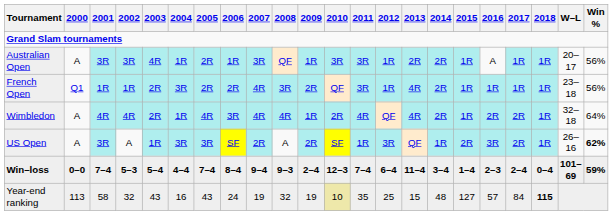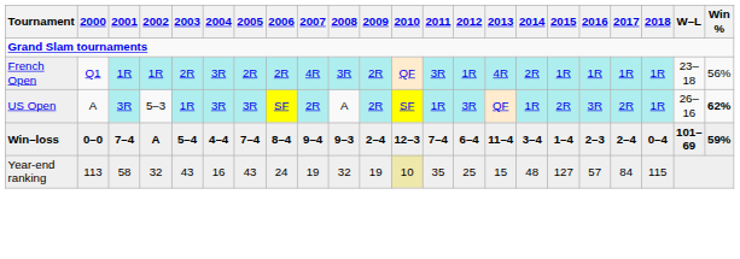 <table class=wikitable style=text-align:center;font-size:96%>
 <tr>
 <th>Tournament</th>
 <th width=35><a href='#'>2000</a></th>
 <th width=35><a href='#'>2001</a></th>
 <th width=35><a href='#'>2002</a></th>
 <th width=35><a href='#'>2003</a></th>
 <th width=35><a href='#'>2004</a></th>
 <th width=35><a href='#'>2005</a></th>
 <th width=35><a href='#'>2006</a></th>
 <th width=35><a href='#'>2007</a></th>
 <th width=35><a href='#'>2008</a></th>
 <th width=35><a href='#'>2009</a></th>
 <th width=35><a href='#'>2010</a></th>
 <th width=35><a href='#'>2011</a></th>
 <th width=35><a href='#'>2012</a></th>
 <th width=35><a href='#'>2013</a></th>
 <th width=35><a href='#'>2014</a></th>
 <th width=35><a href='#'>2015</a></th>
 <th width=35><a href='#'>2016</a></th>
 <th width=35><a href='#'>2017</a></th>
 <th width=35><a href='#'>2018</a></th>
 <th>W–L</th>
 <th>Win %</th>
 </tr>
 <tr>
 <td colspan="22" align="left"><strong><a href='#'>Grand Slam tournaments</a></strong></td>
 </tr>
 <tr>
-<td bgcolor=efefef align=left><a href='#'>Australian Open</a></td>
-<td>A</td>
-<td bgcolor=afeeee><a href='#'>3R</a></td>
-<td bgcolor=afeeee><a href='#'>3R</a></td>
-<td bgcolor=afeeee><a href='#'>4R</a></td>
-<td bgcolor=afeeee><a href='#'>1R</a></td>
-<td bgcolor=afeeee><a href='#'>2R</a></td>
-<td bgcolor=afeeee><a href='#'>1R</a></td>
-<td bgcolor=afeeee><a href='#'>3R</a></td>
-<td bgcolor=ffebcd><a href='#'>QF</a></td>
-<td bgcolor=afeeee><a href='#'>1R</a></td>
-<td bgcolor=afeeee><a href='#'>3R</a></td>
-<td bgcolor=afeeee><a href='#'>3R</a></td>
-<td bgcolor=afeeee><a href='#'>1R</a></td>
-<td bgcolor=afeeee><a href='#'>2R</a></td>
-<td bgcolor=afeeee><a href='#'>2R</a></td>
-<td bgcolor=afeeee><a href='#'>1R</a></td>
-<td>A</td>
-<td bgcolor=afeeee><a href='#'>1R</a></td>
-<td bgcolor=afeeee><a href='#'>1R</a></td>
-<td>20–17</td>
-<td>56%</td>
-</tr>
-<tr>
 <td bgcolor=efefef align=left><a href='#'>French Open</a></td>
 <td><a href='#'>Q1</a></td>
 <td bgcolor=afeeee><a href='#'>1R</a></td>
 <td bgcolor=afeeee><a href='#'>1R</a></td>
 <td bgcolor=afeeee><a href='#'>2R</a></td>
 <td bgcolor=afeeee><a href='#'>3R</a></td>
 <td bgcolor=afeeee><a href='#'>2R</a></td>
 <td bgcolor=afeeee><a href='#'>2R</a></td>
 <td bgcolor=afeeee><a href='#'>4R</a></td>
 <td bgcolor=afeeee><a href='#'>3R</a></td>
 <td bgcolor=afeeee><a href='#'>2R</a></td>
 <td bgcolor=ffebcd><a href='#'>QF</a></td>
 <td bgcolor=afeeee><a href='#'>3R</a></td>
 <td bgcolor=afeeee><a href='#'>1R</a></td>
 <td bgcolor=afeeee><a href='#'>4R</a></td>
 <td bgcolor=afeeee><a href='#'>2R</a></td>
 <td bgcolor=afeeee><a href='#'>1R</a></td>
 <td bgcolor=afeeee><a href='#'>1R</a></td>
 <td bgcolor=afeeee><a href='#'>1R</a></td>
 <td bgcolor=afeeee><a href='#'>1R</a></td>
 <td>23–18</td>
 <td>56%</td>
 </tr>
 <tr>
-<td bgcolor=efefef align=left><a href='#'>Wimbledon</a></td>
-<td>A</td>
-<td bgcolor=afeeee><a href='#'>4R</a></td>
-<td bgcolor=afeeee><a href='#'>4R</a></td>
-<td bgcolor=afeeee><a href='#'>2R</a></td>
-<td bgcolor=afeeee><a href='#'>1R</a></td>
-<td bgcolor=afeeee><a href='#'>4R</a></td>
-<td bgcolor=afeeee><a href='#'>3R</a></td>
-<td bgcolor=afeeee><a href='#'>4R</a></td>
-<td bgcolor=afeeee><a href='#'>4R</a></td>
-<td bgcolor=afeeee><a href='#'>1R</a></td>
-<td bgcolor=afeeee><a href='#'>2R</a></td>
-<td bgcolor=afeeee><a href='#'>4R</a></td>
-<td bgcolor=ffebcd><a href='#'>QF</a></td>
-<td bgcolor=afeeee><a href='#'>4R</a></td>
-<td bgcolor=afeeee><a href='#'>2R</a></td>
-<td bgcolor=afeeee><a href='#'>1R</a></td>
-<td bgcolor=afeeee><a href='#'>2R</a></td>
-<td bgcolor=afeeee><a href='#'>2R</a></td>
-<td bgcolor=afeeee><a href='#'>1R</a></td>
-<td>32–18</td>
-<td>64%</td>
-</tr>
-<tr>
 <td bgcolor=efefef align=left><a href='#'>US Open</a></td>
 <td>A</td>
 <td bgcolor=afeeee><a href='#'>3R</a></td>
-<td>A</td>
+<td>5–3</td>
 <td bgcolor=afeeee><a href='#'>1R</a></td>
 <td bgcolor=afeeee><a href='#'>3R</a></td>
 <td bgcolor=afeeee><a href='#'>3R</a></td>
 <td bgcolor=yellow><a href='#'>SF</a></td>
 <td bgcolor=afeeee><a href='#'>2R</a></td>
 <td>A</td>
 <td bgcolor=afeeee><a href='#'>2R</a></td>
 <td bgcolor=yellow><a href='#'>SF</a></td>
 <td bgcolor=afeeee><a href='#'>1R</a></td>
 <td bgcolor=afeeee><a href='#'>3R</a></td>
 <td bgcolor=ffebcd><a href='#'>QF</a></td>
 <td bgcolor=afeeee><a href='#'>1R</a></td>
 <td bgcolor=afeeee><a href='#'>2R</a></td>
 <td bgcolor=afeeee><a href='#'>3R</a></td>
 <td bgcolor=afeeee><a href='#'>2R</a></td>
 <td bgcolor=afeeee><a href='#'>1R</a></td>
 <td>26–16</td>
 <td><strong>62%</strong></td>
 </tr>
 <tr style="font-weight:bold; background:#efefef;">
 <td style=text-align:left>Win–loss</td>
 <td>0–0</td>
 <td>7–4</td>
-<td>5–3</td>
+<td>A</td>
 <td>5–4</td>
 <td>4–4</td>
 <td>7–4</td>
 <td>8–4</td>
 <td>9–4</td>
 <td>9–3</td>
 <td>2–4</td>
 <td>12–3</td>
 <td>7–4</td>
 <td>6–4</td>
 <td>11–4</td>
 <td>3–4</td>
 <td>1–4</td>
 <td>2–3</td>
 <td>2–4</td>
 <td>0–4</td>
 <td>101–69</td>
 <td>59%</td>
 </tr>
 <tr bgcolor=efefef>
 <td align=left>Year-end ranking</td>
 <td>113</td>
 <td>58</td>
 <td>32</td>
 <td>43</td>
 <td>16</td>
 <td>43</td>
 <td>24</td>
 <td>19</td>
 <td>32</td>
 <td>19</td>
 <td bgcolor=eee8aa>10</td>
 <td>35</td>
 <td>25</td>
 <td>15</td>
 <td>48</td>
 <td>127</td>
 <td>57</td>
 <td>84</td>
-<td><strong>115</strong></td>
+<td>115</td>
 <td colspan=2></td>
 </tr>
 </table>
